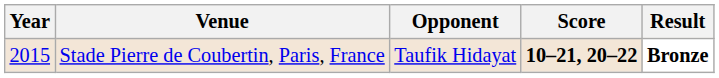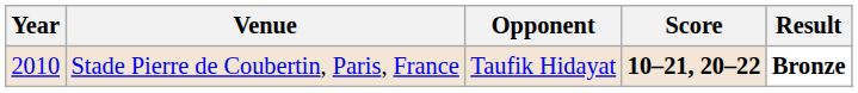 <table class="sortable wikitable" style="font-size: 90%;">
 <tr>
 <th>Year</th>
 <th>Venue</th>
 <th>Opponent</th>
 <th>Score</th>
 <th>Result</th>
 </tr>
 <tr style="background:#F3E6D7">
-<td align="center"><a href='#'>2015</a></td>
+<td align="center"><a href='#'>2010</a></td>
 <td align="left"><a href='#'>Stade Pierre de Coubertin</a>, <a href='#'>Paris</a>, <a href='#'>France</a></td>
 <td align="left"> <a href='#'>Taufik Hidayat</a></td>
 <td align="left"><strong>10–21, 20–22</strong></td>
 <td style="text-align:left; background:white"> <strong>Bronze</strong></td>
 </tr>
 </table>
